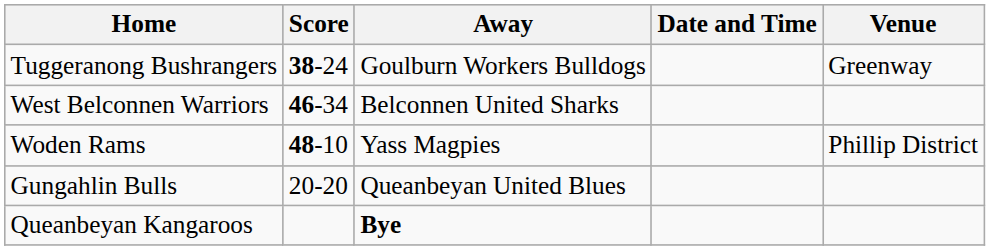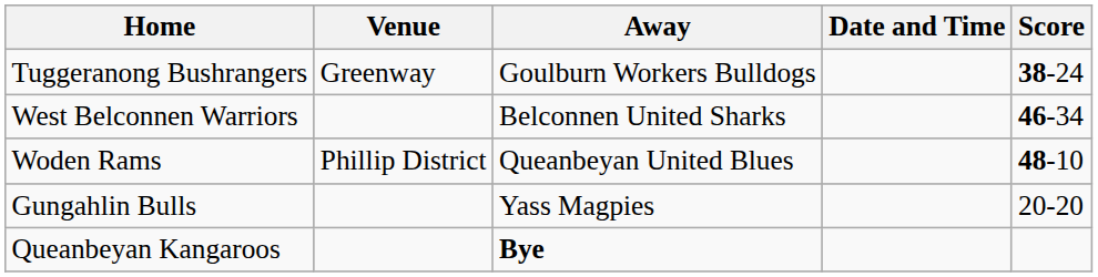 <table class="wikitable">
 <tr>
 <th>Home</th>
-<th>Score</th>
+<th>Venue</th>
 <th>Away</th>
 <th>Date and Time</th>
-<th>Venue</th>
+<th>Score</th>
 </tr>
 <tr>
 <td> Tuggeranong Bushrangers</td>
-<td><strong>38</strong>-24</td>
+<td>Greenway</td>
 <td> Goulburn Workers Bulldogs</td>
 <td></td>
-<td>Greenway</td>
+<td><strong>38</strong>-24</td>
 </tr>
 <tr>
 <td> West Belconnen Warriors</td>
-<td><strong>46</strong>-34</td>
+<td></td>
 <td> Belconnen United Sharks</td>
 <td></td>
-<td></td>
+<td><strong>46</strong>-34</td>
 </tr>
 <tr>
 <td> Woden Rams</td>
+<td>Phillip District</td>
+<td> Queanbeyan United Blues</td>
+<td></td>
 <td><strong>48</strong>-10</td>
-<td> Yass Magpies</td>
-<td></td>
-<td>Phillip District</td>
 </tr>
 <tr>
 <td> Gungahlin Bulls</td>
+<td></td>
+<td> Yass Magpies</td>
+<td></td>
 <td>20-20</td>
-<td> Queanbeyan United Blues</td>
-<td></td>
-<td></td>
 </tr>
 <tr>
 <td> Queanbeyan Kangaroos</td>
 <td></td>
 <td><strong>Bye</strong></td>
 <td></td>
 <td></td>
 </tr>
 </table>
